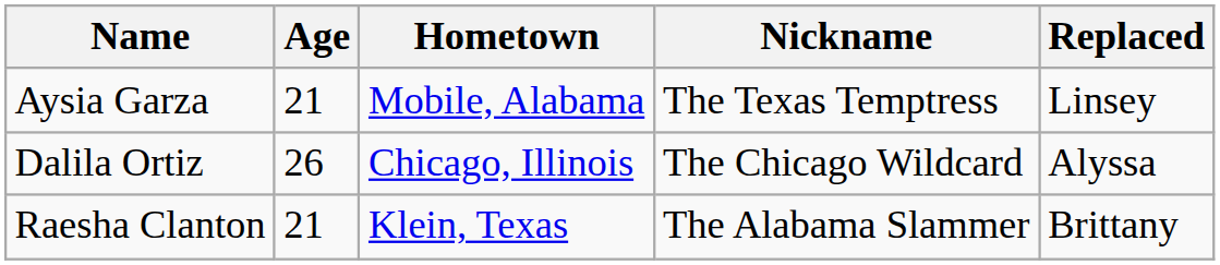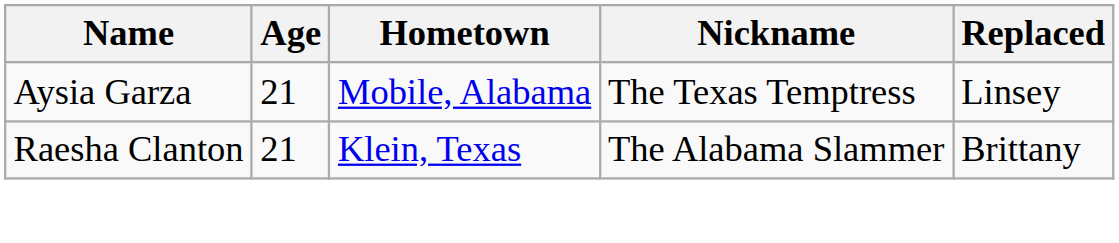 <table class="wikitable sortable plainrowheaders" style="text-align:left;">
 <tr>
 <th scope="col">Name</th>
 <th scope="col">Age</th>
 <th scope="col">Hometown</th>
 <th scope="col">Nickname</th>
 <th scope="col">Replaced</th>
 </tr>
 <tr>
 <td scope="row">Aysia Garza</td>
 <td>21</td>
 <td><a href='#'>Mobile, Alabama</a></td>
 <td>The Texas Temptress</td>
 <td>Linsey</td>
 </tr>
 <tr>
-<td scope="row">Dalila Ortiz</td>
-<td>26</td>
-<td><a href='#'>Chicago, Illinois</a></td>
-<td>The Chicago Wildcard</td>
-<td>Alyssa</td>
-</tr>
-<tr>
 <td scope="row">Raesha Clanton</td>
 <td>21</td>
 <td><a href='#'>Klein, Texas</a></td>
 <td>The Alabama Slammer</td>
 <td>Brittany</td>
 </tr>
 </table>
